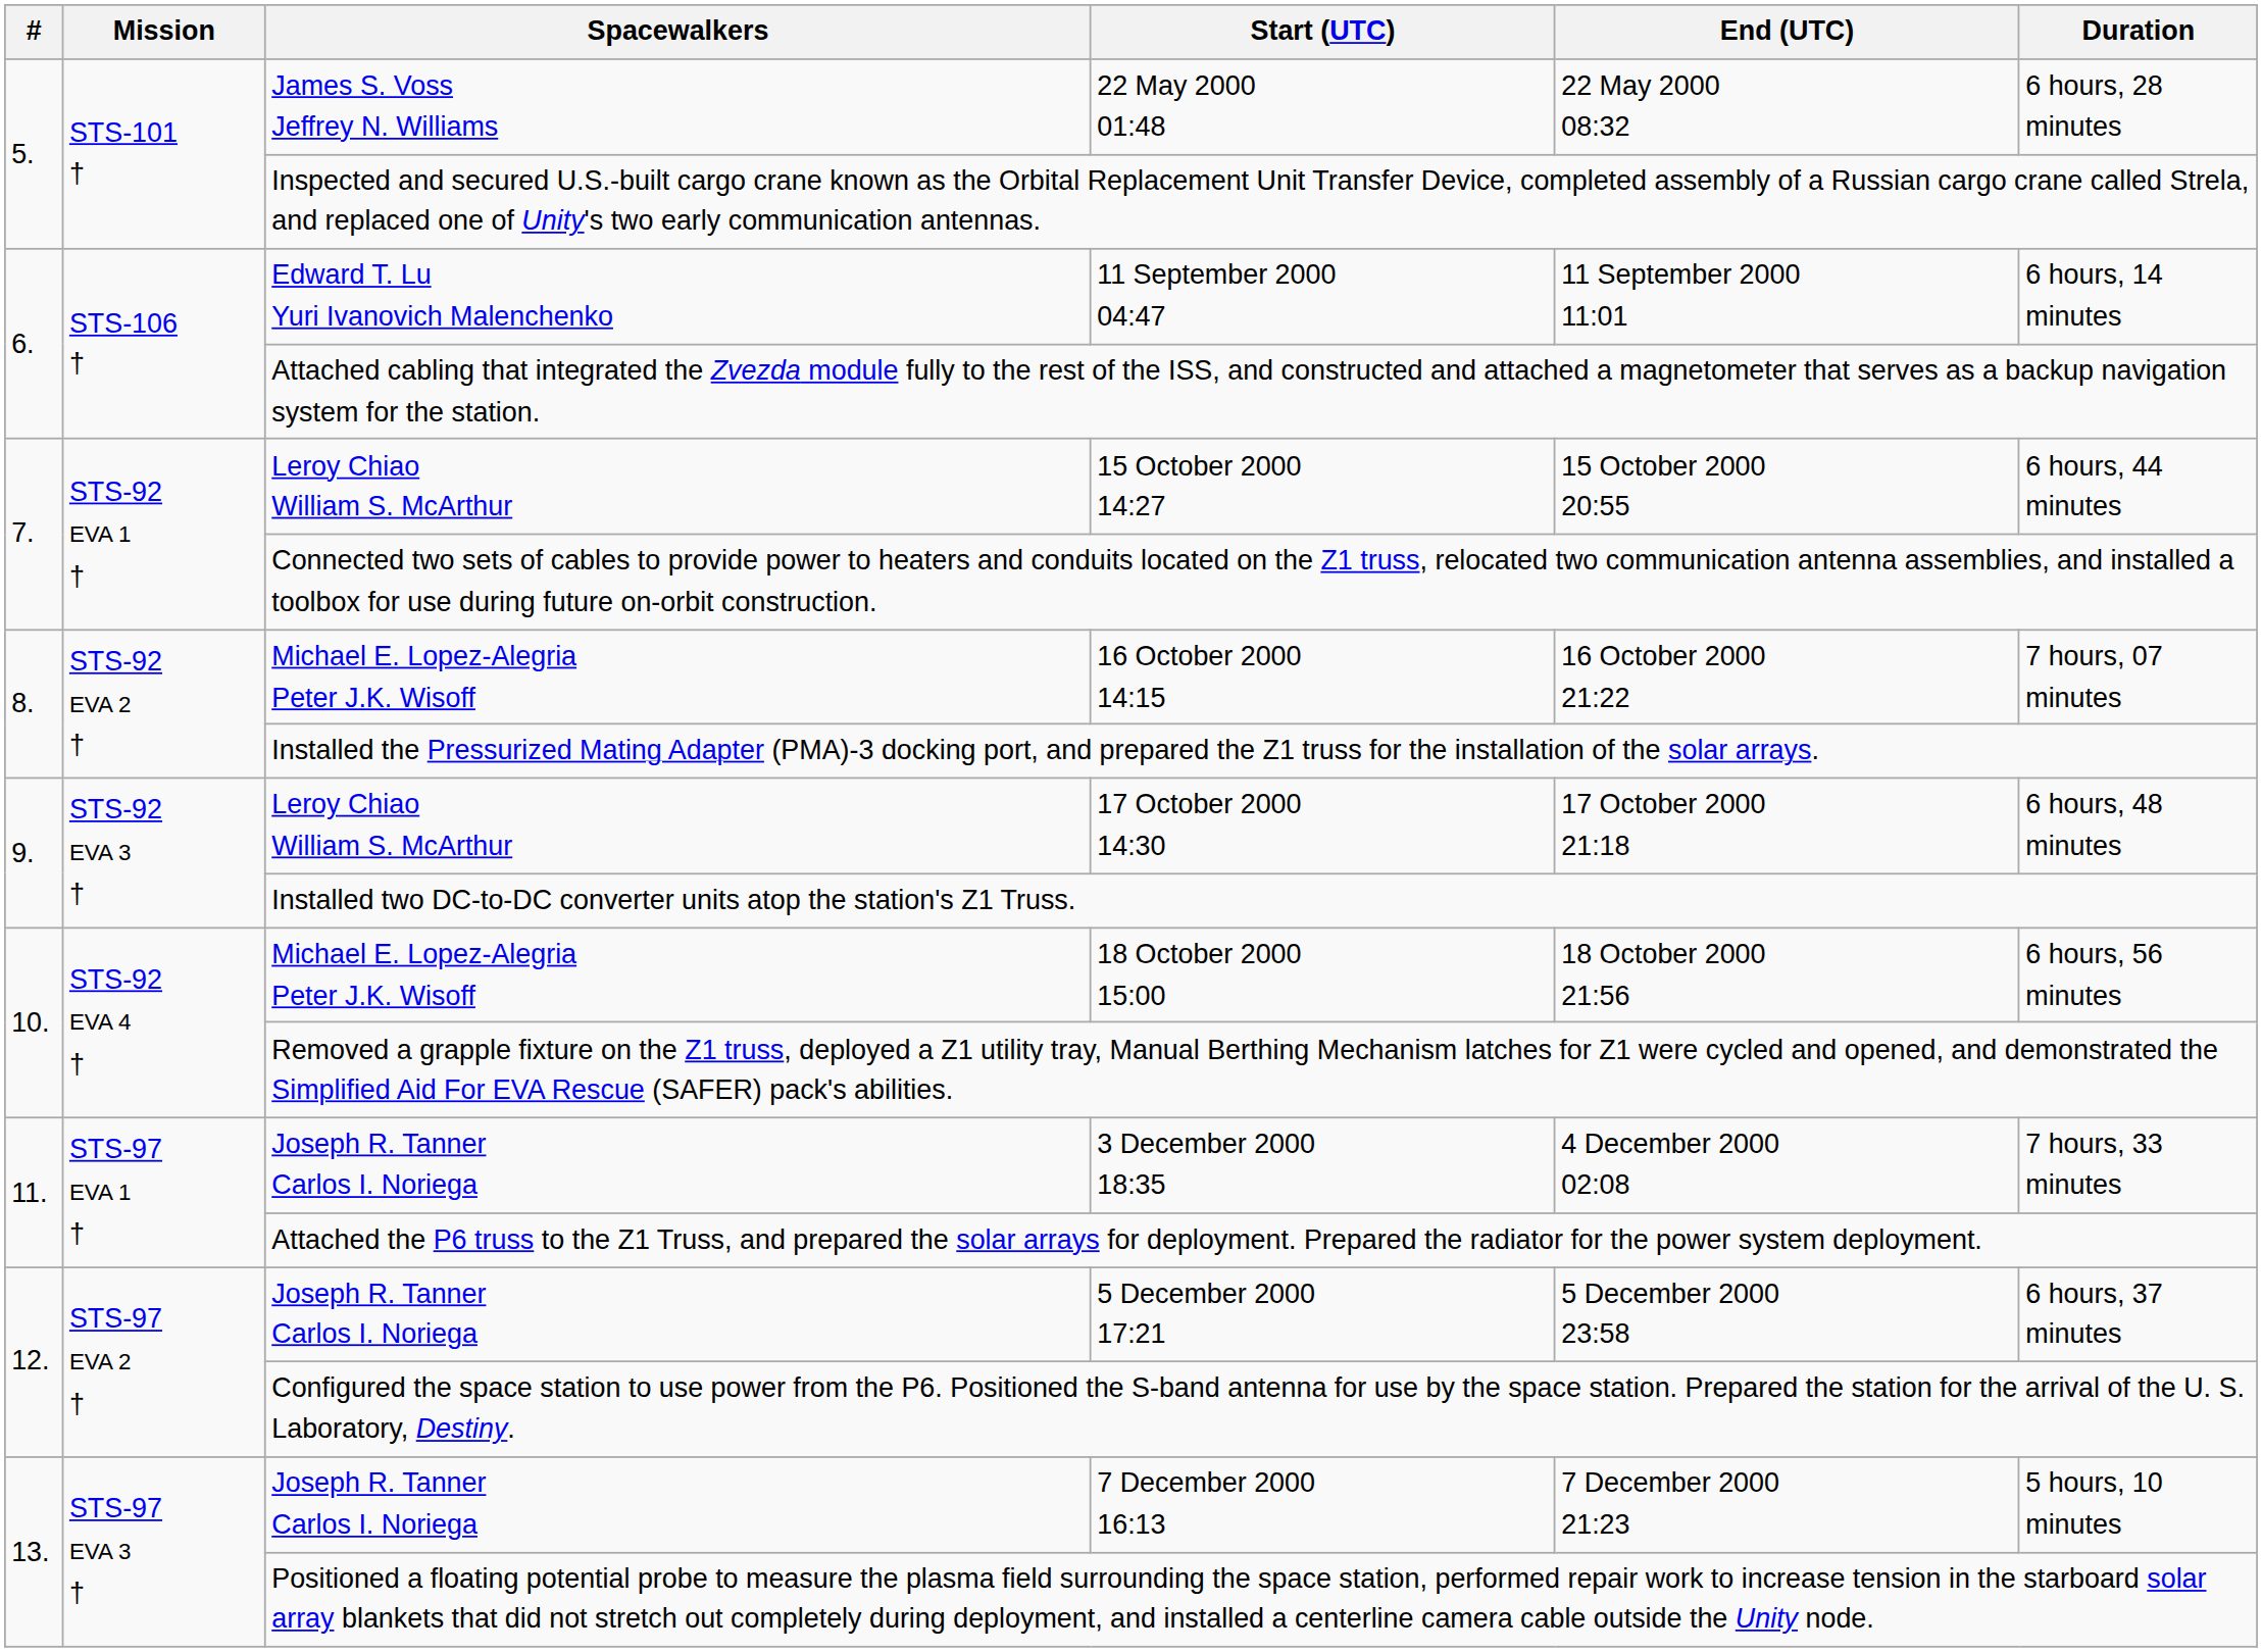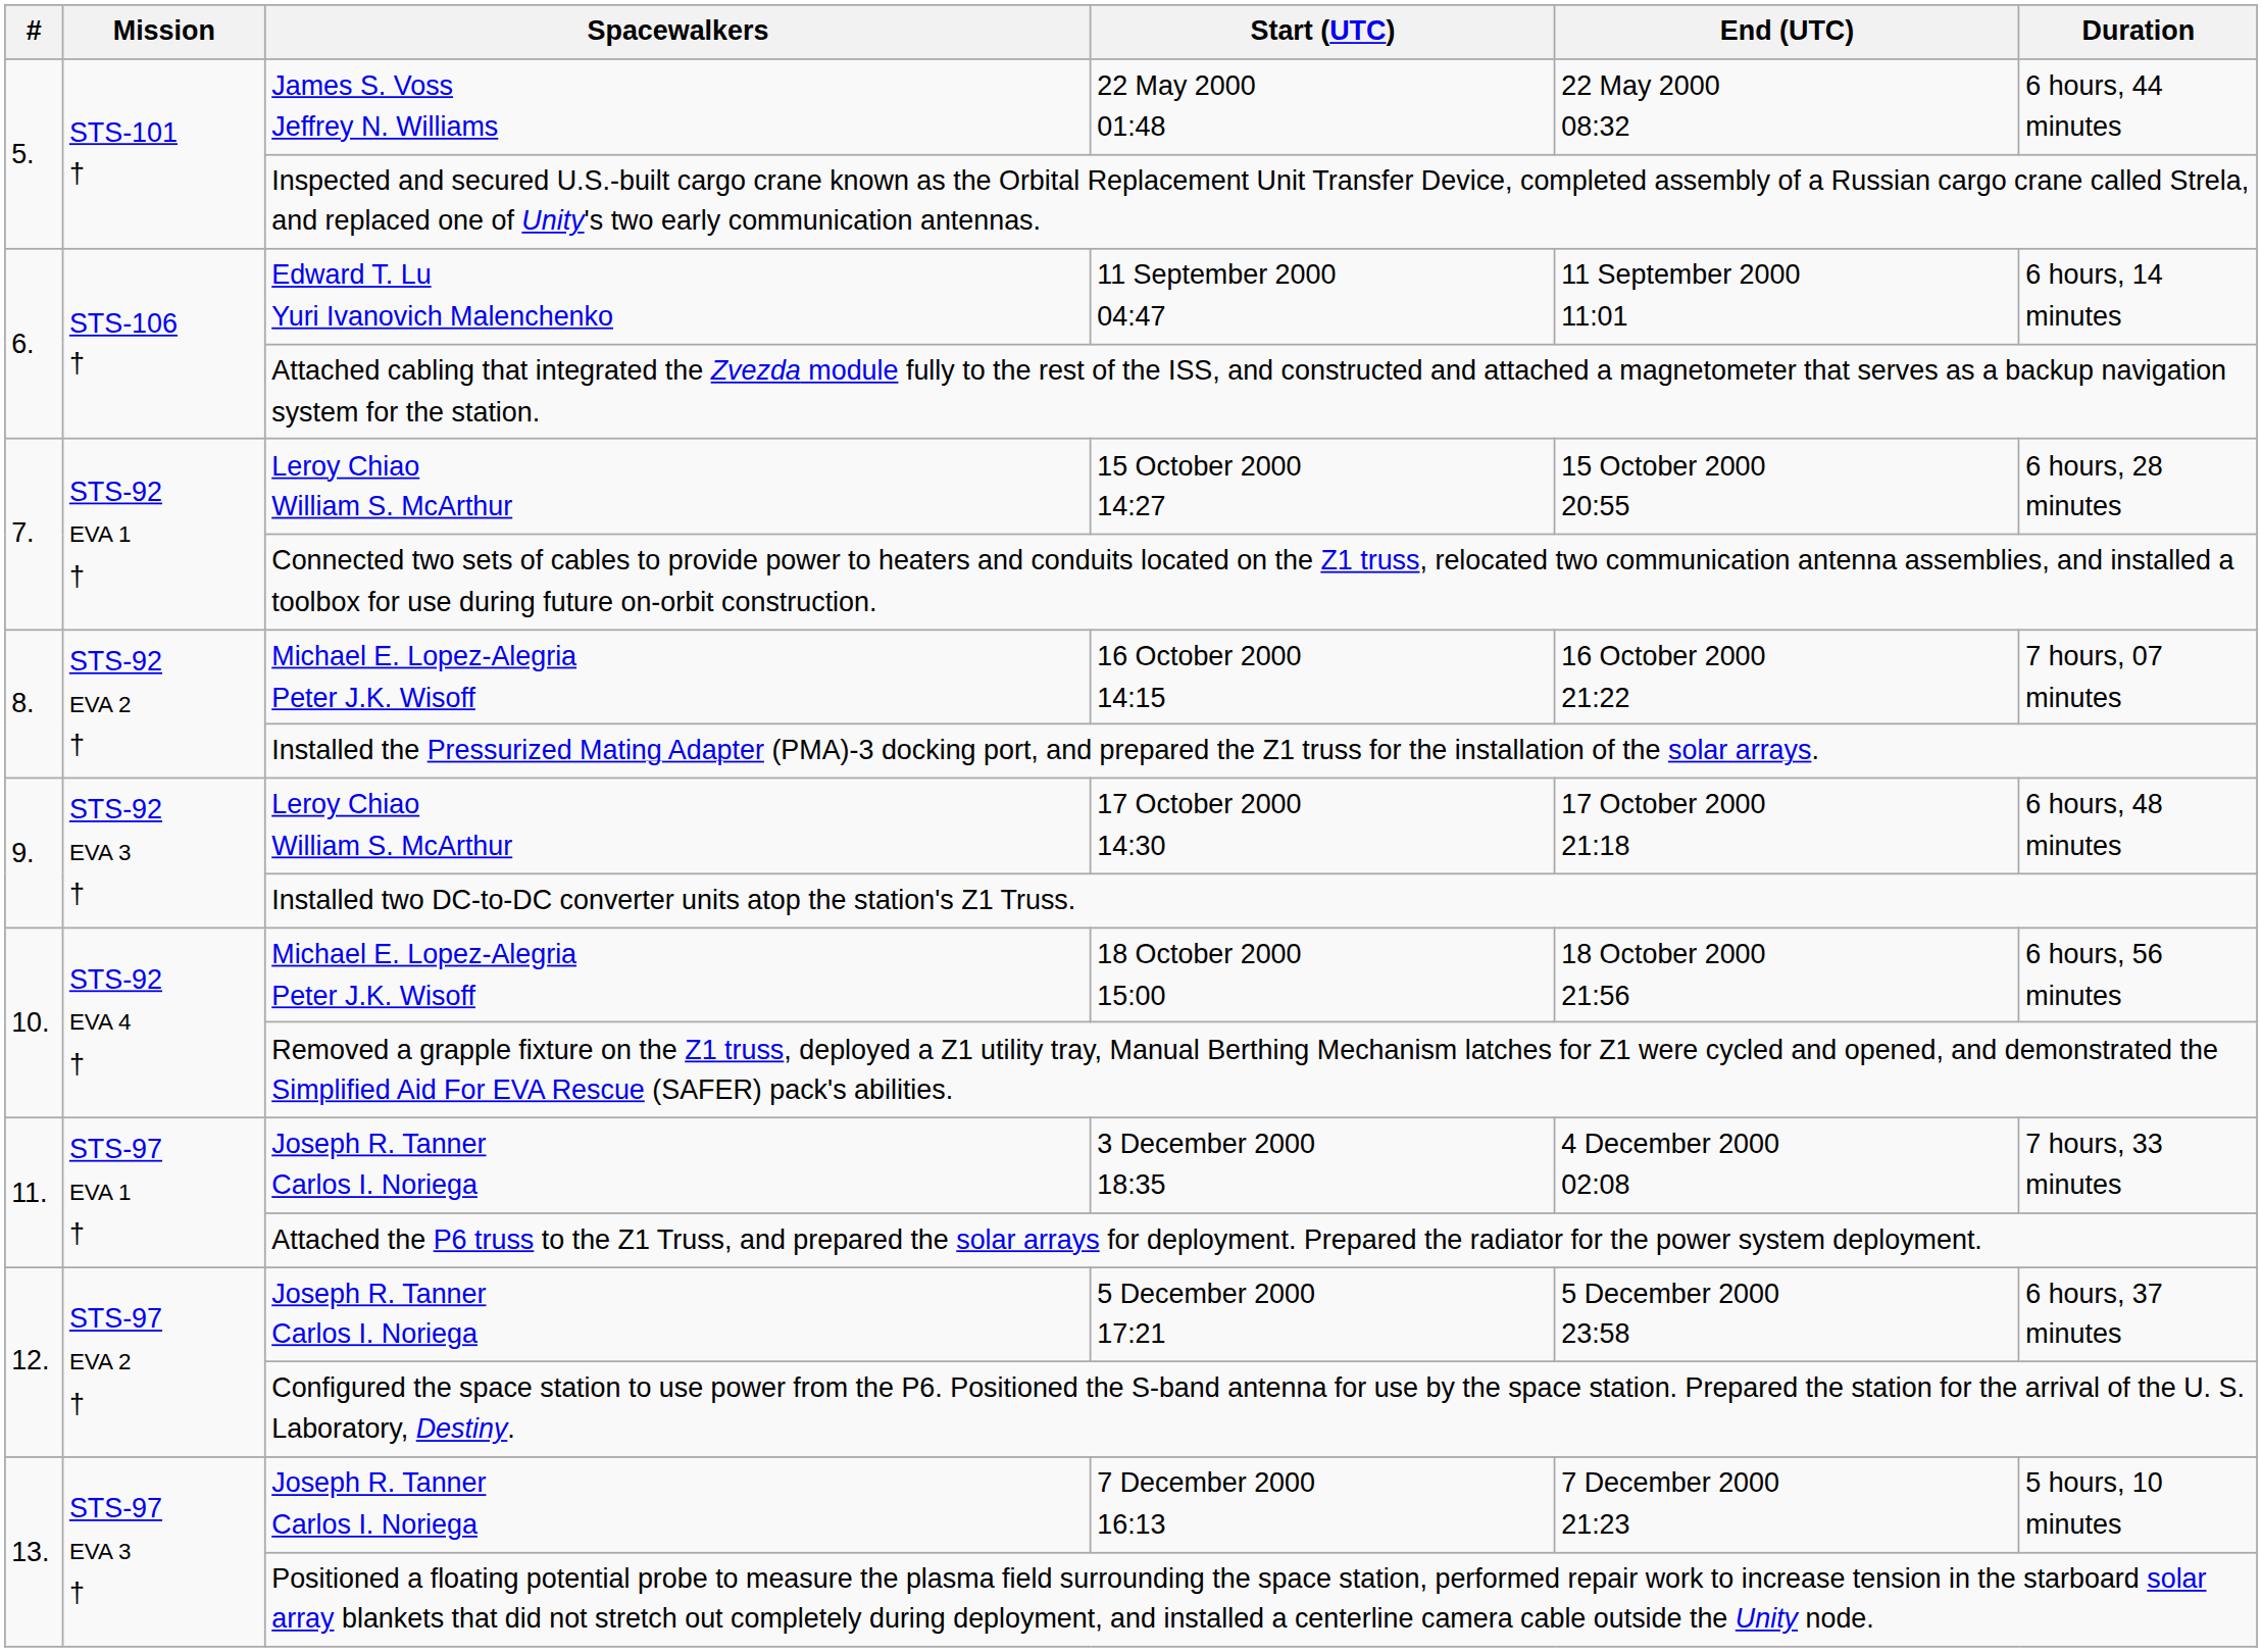 <table class="wikitable sortable sticky-header" style="font-size:0.95em; line-height:1.5em;">
 <tr>
 <th scope="col" width="25">#</th>
 <th scope="col" width="105">Mission</th>
 <th scope="col" width="450">Spacewalkers</th>
 <th scope="col" width="250">Start (<a href='#'>UTC</a>)</th>
 <th scope="col" width="250">End (UTC)</th>
 <th scope="col" width="125">Duration</th>
 </tr>
 <tr>
 <td rowspan=2>5.</td>
 <td rowspan=2><a href='#'>STS-101</a><br>†</td>
 <td> <a href='#'>James S. Voss</a><br> <a href='#'>Jeffrey N. Williams</a></td>
 <td>22 May 2000<br>01:48</td>
 <td>22 May 2000<br>08:32</td>
-<td>6 hours, 28 minutes</td>
+<td>6 hours, 44 minutes</td>
 </tr>
 <tr>
 <td colspan=4>Inspected and secured U.S.-built cargo crane known as the Orbital Replacement Unit Transfer Device, completed assembly of a Russian cargo crane called Strela, and replaced one of <a href='#'><em>Unity</em></a>'s two early communication antennas.</td>
 </tr>
 <tr>
 <td rowspan=2>6.</td>
 <td rowspan=2><a href='#'>STS-106</a><br>†</td>
 <td> <a href='#'>Edward T. Lu</a><br> <a href='#'>Yuri Ivanovich Malenchenko</a></td>
 <td>11 September 2000<br>04:47</td>
 <td>11 September 2000<br>11:01</td>
 <td>6 hours, 14 minutes</td>
 </tr>
 <tr>
 <td colspan=4>Attached cabling that integrated the <a href='#'><em>Zvezda</em> module</a> fully to the rest of the ISS, and constructed and attached a magnetometer that serves as a backup navigation system for the station.</td>
 </tr>
 <tr>
 <td rowspan=2>7.</td>
 <td rowspan=2><a href='#'>STS-92</a><br><small>EVA 1</small><br>†</td>
 <td> <a href='#'>Leroy Chiao</a><br> <a href='#'>William S. McArthur</a></td>
 <td>15 October 2000<br>14:27</td>
 <td>15 October 2000<br>20:55</td>
-<td>6 hours, 44 minutes</td>
+<td>6 hours, 28 minutes</td>
 </tr>
 <tr>
 <td colspan=4>Connected two sets of cables to provide power to heaters and conduits located on the <a href='#'>Z1 truss</a>, relocated two communication antenna assemblies, and installed a toolbox for use during future on-orbit construction.</td>
 </tr>
 <tr>
 <td scope="row" rowspan=2>8.</td>
 <td rowspan=2><a href='#'>STS-92</a><br><small>EVA 2</small><br>†</td>
 <td> <a href='#'>Michael E. Lopez-Alegria</a><br> <a href='#'>Peter J.K. Wisoff</a></td>
 <td>16 October 2000<br>14:15</td>
 <td>16 October 2000<br>21:22</td>
 <td>7 hours, 07 minutes</td>
 </tr>
 <tr>
 <td colspan=4>Installed the <a href='#'>Pressurized Mating Adapter</a> (PMA)-3 docking port, and prepared the Z1 truss for the installation of the <a href='#'>solar arrays</a>.</td>
 </tr>
 <tr>
 <td scope="row" rowspan=2>9.</td>
 <td rowspan=2><a href='#'>STS-92</a><br><small>EVA 3</small><br>†</td>
 <td> <a href='#'>Leroy Chiao</a><br> <a href='#'>William S. McArthur</a></td>
 <td>17 October 2000<br>14:30</td>
 <td>17 October 2000<br>21:18</td>
 <td>6 hours, 48 minutes</td>
 </tr>
 <tr>
 <td colspan=4>Installed two DC-to-DC converter units atop the station's Z1 Truss.</td>
 </tr>
 <tr>
 <td scope="row" rowspan=2>10.</td>
 <td rowspan=2><a href='#'>STS-92</a><br><small>EVA 4</small><br>†</td>
 <td> <a href='#'>Michael E. Lopez-Alegria</a><br> <a href='#'>Peter J.K. Wisoff</a></td>
 <td>18 October 2000<br>15:00</td>
 <td>18 October 2000<br>21:56</td>
 <td>6 hours, 56 minutes</td>
 </tr>
 <tr>
 <td colspan=4>Removed a grapple fixture on the <a href='#'>Z1 truss</a>, deployed a Z1 utility tray, Manual Berthing Mechanism latches for Z1 were cycled and opened, and demonstrated the <a href='#'>Simplified Aid For EVA Rescue</a> (SAFER) pack's abilities.</td>
 </tr>
 <tr>
 <td scope="row" rowspan=2>11.</td>
 <td rowspan=2><a href='#'>STS-97</a><br><small>EVA 1</small><br>†</td>
 <td> <a href='#'>Joseph R. Tanner</a><br> <a href='#'>Carlos I. Noriega</a></td>
 <td>3 December 2000<br>18:35</td>
 <td>4 December 2000<br>02:08</td>
 <td>7 hours, 33 minutes</td>
 </tr>
 <tr>
 <td colspan=4>Attached the <a href='#'>P6 truss</a> to the Z1 Truss, and prepared the <a href='#'>solar arrays</a> for deployment. Prepared the radiator for the power system deployment.</td>
 </tr>
 <tr>
 <td scope="row" rowspan=2>12.</td>
 <td rowspan=2><a href='#'>STS-97</a><br><small>EVA 2</small><br>†</td>
 <td> <a href='#'>Joseph R. Tanner</a><br> <a href='#'>Carlos I. Noriega</a></td>
 <td>5 December 2000<br>17:21</td>
 <td>5 December 2000<br>23:58</td>
 <td>6 hours, 37 minutes</td>
 </tr>
 <tr>
 <td colspan=4>Configured the space station to use power from the P6. Positioned the S-band antenna for use by the space station. Prepared the station for the arrival of the U. S. Laboratory, <a href='#'><em>Destiny</em></a>.</td>
 </tr>
 <tr>
 <td scope="row" rowspan=2>13.</td>
 <td rowspan=2><a href='#'>STS-97</a><br><small>EVA 3</small><br>†</td>
 <td> <a href='#'>Joseph R. Tanner</a><br> <a href='#'>Carlos I. Noriega</a></td>
 <td>7 December 2000<br>16:13</td>
 <td>7 December 2000<br>21:23</td>
 <td>5 hours, 10 minutes</td>
 </tr>
 <tr>
 <td colspan=4>Positioned a floating potential probe to measure the plasma field surrounding the space station, performed repair work to increase tension in the starboard <a href='#'>solar array</a> blankets that did not stretch out completely during deployment, and installed a centerline camera cable outside the <a href='#'><em>Unity</em></a> node.</td>
 </tr>
 </table>
